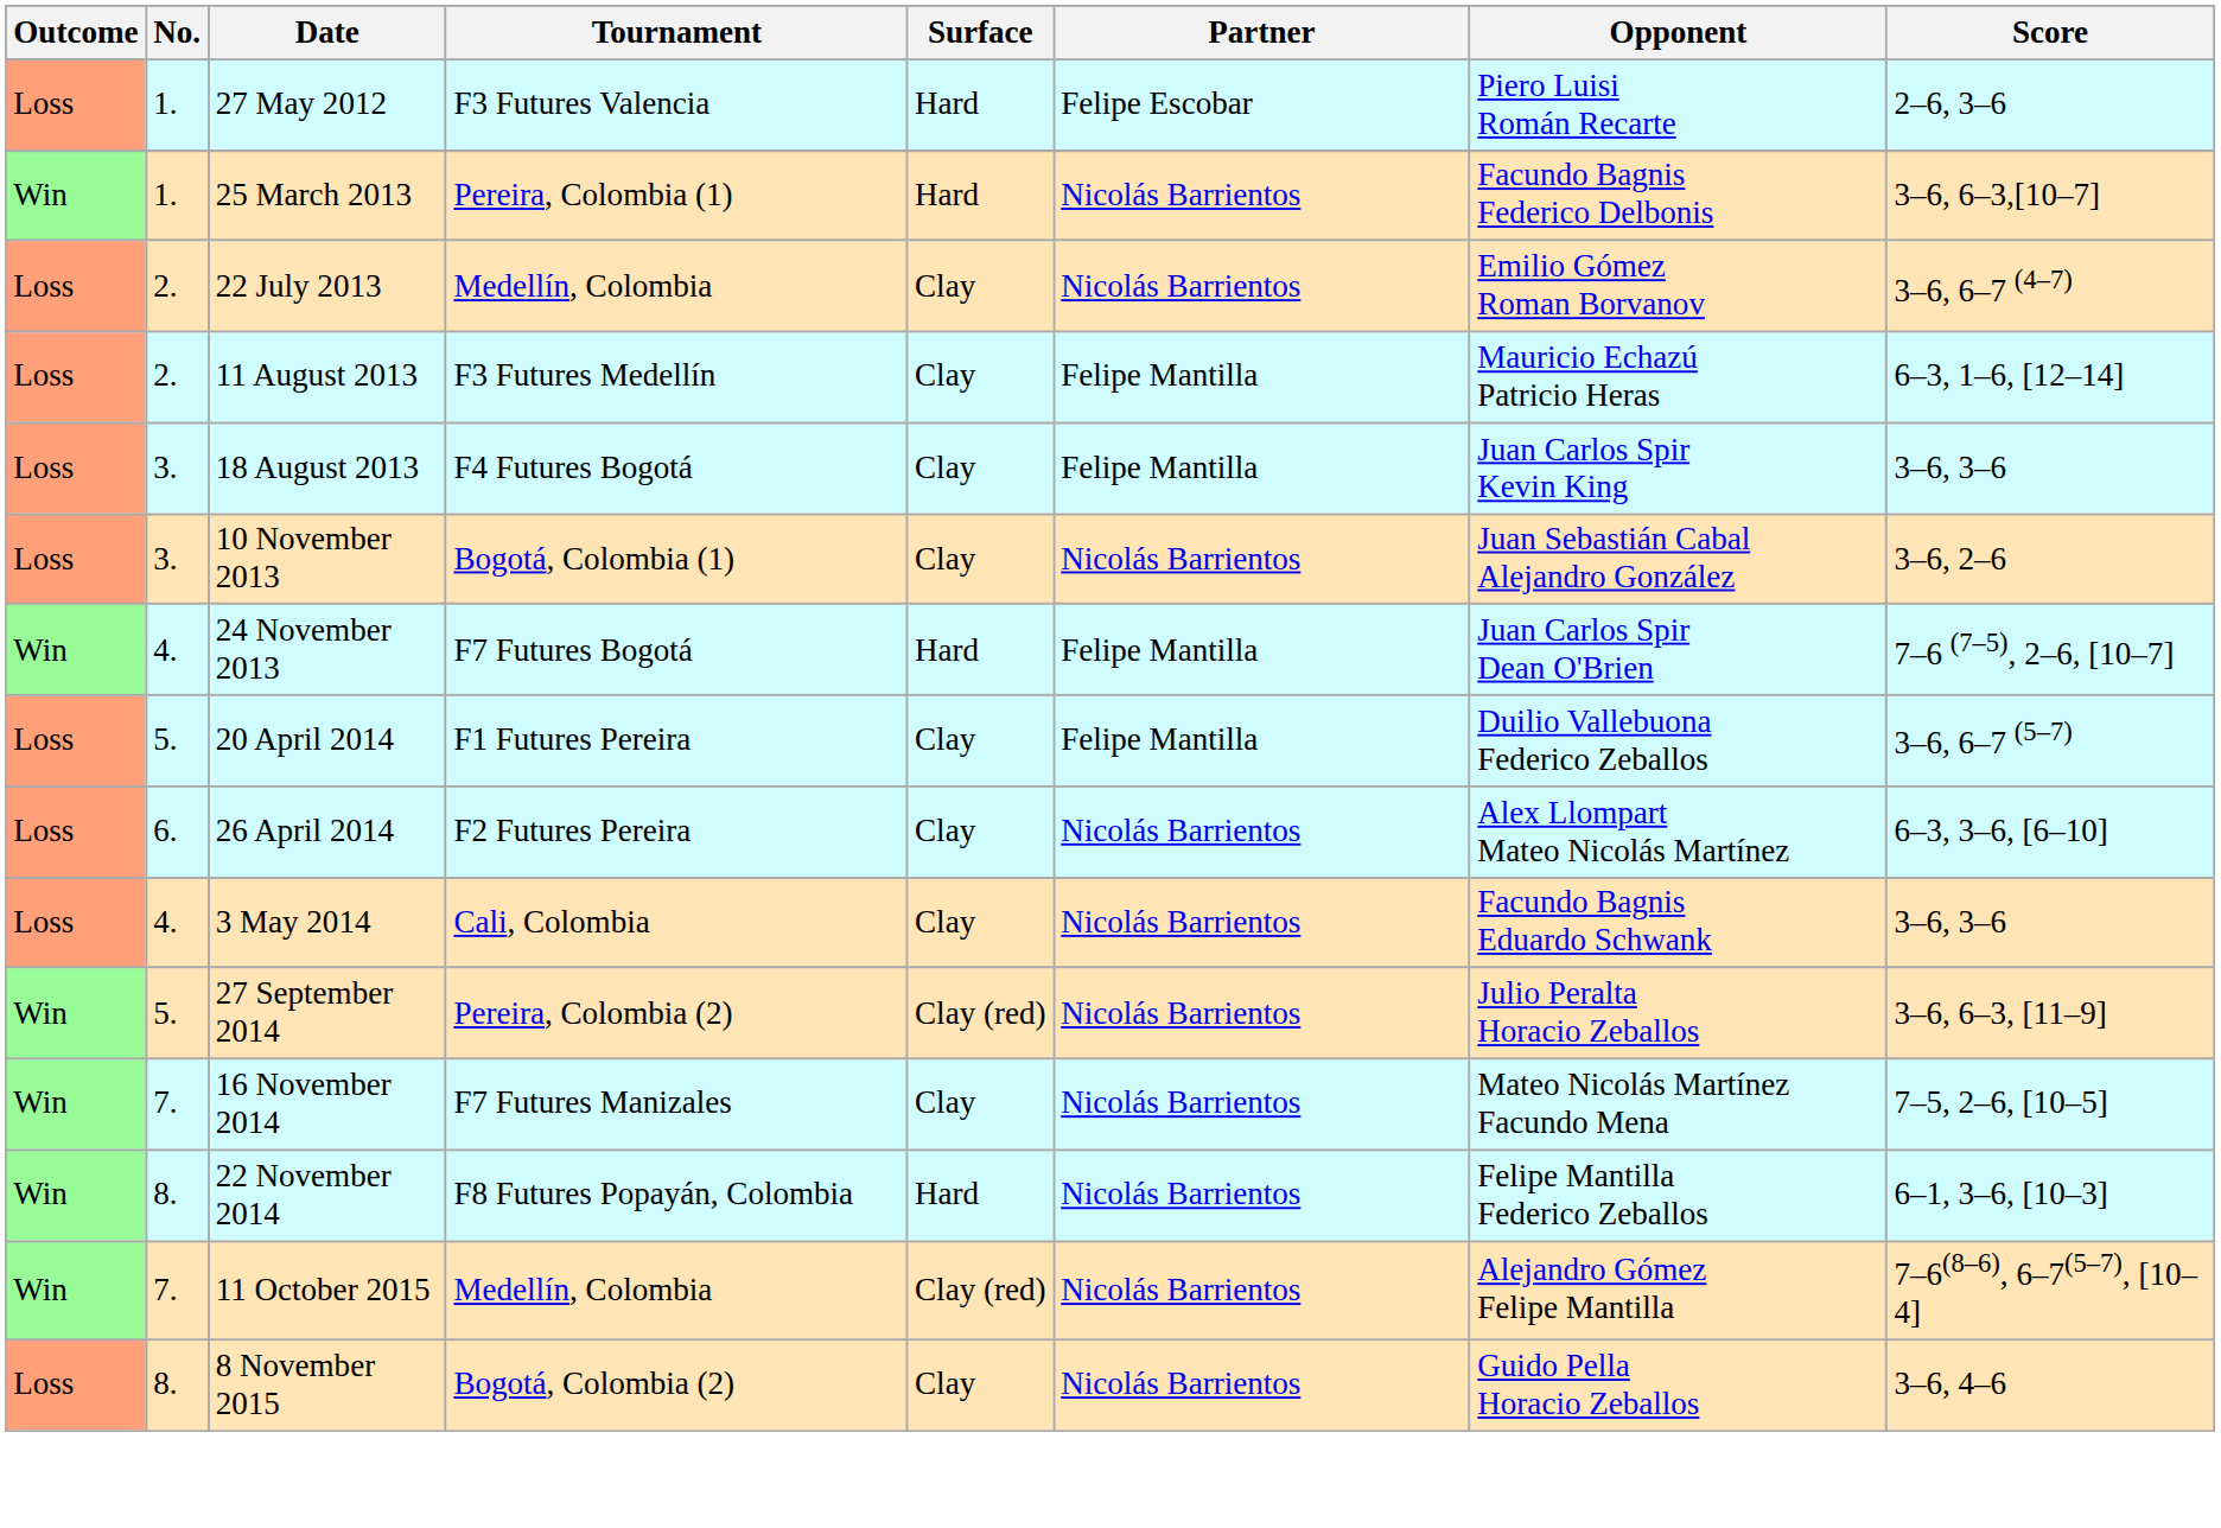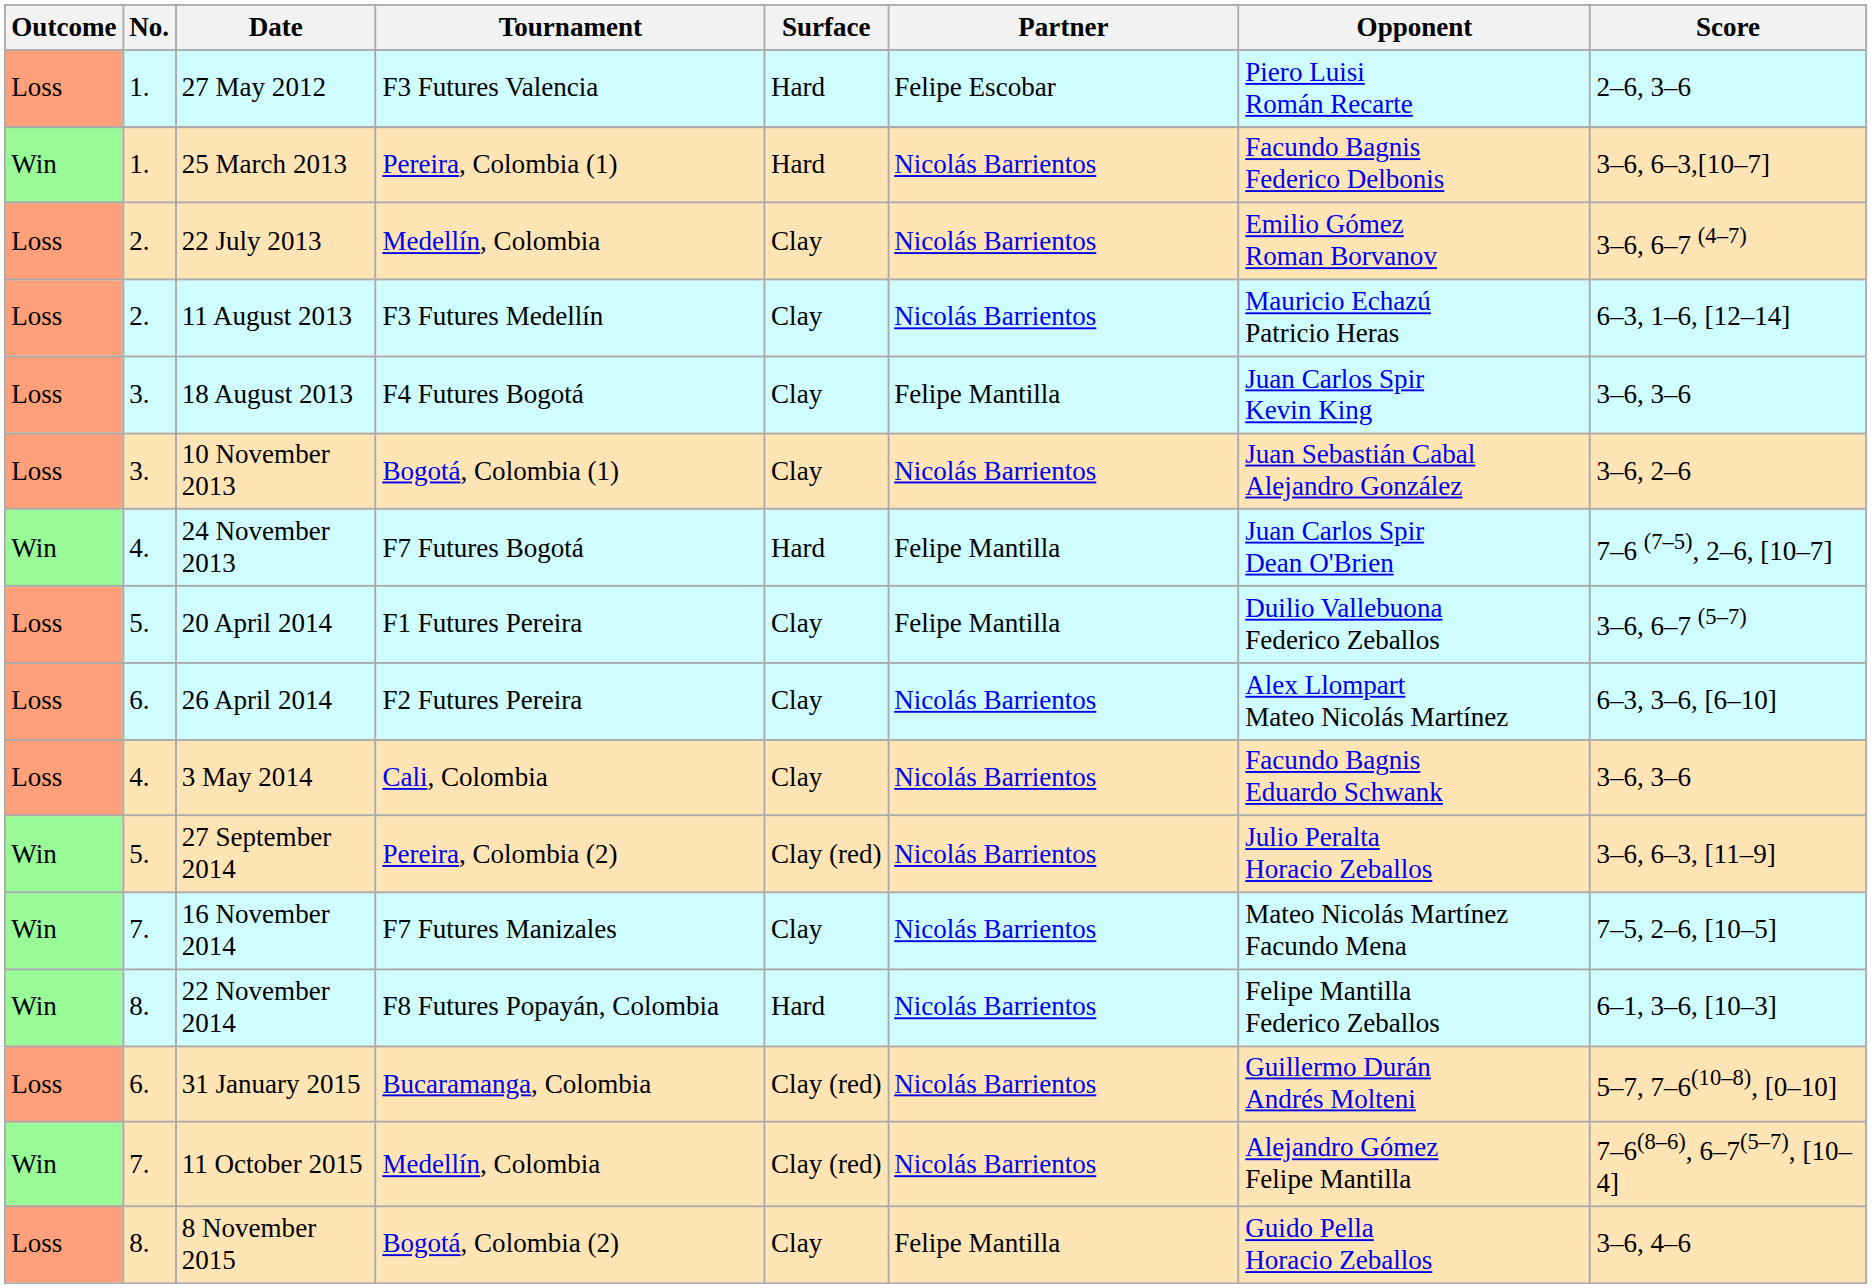 <table class="sortable wikitable" style=font-size:90%>
 <tr>
 <th>Outcome</th>
 <th>No.</th>
 <th width=100>Date</th>
 <th width=200>Tournament</th>
 <th>Surface</th>
 <th width=180>Partner</th>
 <th width=180>Opponent</th>
 <th width=140 class=unsortable>Score</th>
 </tr>
 <tr bgcolor=CFFCFF>
 <td style="background:#ffa07a;">Loss</td>
 <td>1.</td>
 <td>27 May 2012</td>
 <td>F3 Futures Valencia</td>
 <td>Hard</td>
 <td> Felipe Escobar</td>
 <td> <a href='#'>Piero Luisi</a><br> <a href='#'>Román Recarte</a></td>
 <td>2–6, 3–6</td>
 </tr>
 <tr bgcolor="#e5d1cb">
 </tr>
 <tr bgcolor=moccasin>
 <td style="background:#98fb98;">Win</td>
 <td>1.</td>
 <td>25 March 2013</td>
 <td><a href='#'>Pereira</a>, Colombia (1)</td>
 <td>Hard</td>
 <td> <a href='#'>Nicolás Barrientos</a></td>
 <td> <a href='#'>Facundo Bagnis</a><br> <a href='#'>Federico Delbonis</a></td>
 <td>3–6, 6–3,[10–7]</td>
 </tr>
 <tr bgcolor=moccasin>
 <td style="background:#ffa07a;">Loss</td>
 <td>2.</td>
 <td>22 July 2013</td>
 <td><a href='#'>Medellín</a>, Colombia</td>
 <td>Clay</td>
 <td> <a href='#'>Nicolás Barrientos</a></td>
 <td> <a href='#'>Emilio Gómez</a><br> <a href='#'>Roman Borvanov</a></td>
 <td>3–6, 6–7 <sup>(4–7)</sup></td>
 </tr>
 <tr bgcolor=CFFCFF>
 <td style="background:#ffa07a;">Loss</td>
 <td>2.</td>
 <td>11 August 2013</td>
 <td>F3 Futures Medellín</td>
 <td>Clay</td>
-<td> Felipe Mantilla</td>
+<td> <a href='#'>Nicolás Barrientos</a></td>
 <td> <a href='#'>Mauricio Echazú</a><br> Patricio Heras</td>
 <td>6–3, 1–6, [12–14]</td>
 </tr>
 <tr bgcolor=CFFCFF>
 <td style="background:#ffa07a;">Loss</td>
 <td>3.</td>
 <td>18 August 2013</td>
 <td>F4 Futures Bogotá</td>
 <td>Clay</td>
 <td> Felipe Mantilla</td>
 <td> <a href='#'>Juan Carlos Spir</a><br> <a href='#'>Kevin King</a></td>
 <td>3–6, 3–6</td>
 </tr>
 <tr bgcolor=moccasin>
 <td style="background:#ffa07a;">Loss</td>
 <td>3.</td>
 <td>10 November 2013</td>
 <td><a href='#'>Bogotá</a>, Colombia (1)</td>
 <td>Clay</td>
 <td> <a href='#'>Nicolás Barrientos</a></td>
 <td> <a href='#'>Juan Sebastián Cabal</a><br> <a href='#'>Alejandro González</a></td>
 <td>3–6, 2–6</td>
 </tr>
 <tr bgcolor=CFFCFF>
 <td style="background:#98fb98;">Win</td>
 <td>4.</td>
 <td>24 November 2013</td>
 <td>F7 Futures Bogotá</td>
 <td>Hard</td>
 <td> Felipe Mantilla</td>
 <td> <a href='#'>Juan Carlos Spir</a><br> <a href='#'>Dean O'Brien</a></td>
 <td>7–6 <sup>(7–5)</sup>, 2–6, [10–7]</td>
 </tr>
 <tr bgcolor=CFFCFF>
 <td style="background:#ffa07a;">Loss</td>
 <td>5.</td>
 <td>20 April 2014</td>
 <td>F1 Futures Pereira</td>
 <td>Clay</td>
 <td> Felipe Mantilla</td>
 <td> <a href='#'>Duilio Vallebuona</a><br> Federico Zeballos</td>
 <td>3–6, 6–7 <sup>(5–7)</sup></td>
 </tr>
 <tr bgcolor=CFFCFF>
 <td style="background:#ffa07a;">Loss</td>
 <td>6.</td>
 <td>26 April 2014</td>
 <td>F2 Futures Pereira</td>
 <td>Clay</td>
 <td> <a href='#'>Nicolás Barrientos</a></td>
 <td> <a href='#'>Alex Llompart</a><br> Mateo Nicolás Martínez</td>
 <td>6–3, 3–6, [6–10]</td>
 </tr>
 <tr bgcolor=moccasin>
 <td style="background:#ffa07a;">Loss</td>
 <td>4.</td>
 <td>3 May 2014</td>
 <td><a href='#'>Cali</a>, Colombia</td>
 <td>Clay</td>
 <td> <a href='#'>Nicolás Barrientos</a></td>
 <td> <a href='#'>Facundo Bagnis</a><br> <a href='#'>Eduardo Schwank</a></td>
 <td>3–6, 3–6</td>
 </tr>
 <tr bgcolor=moccasin>
 <td style="background:#98fb98;">Win</td>
 <td>5.</td>
 <td>27 September 2014</td>
 <td><a href='#'>Pereira</a>, Colombia (2)</td>
 <td>Clay (red)</td>
 <td> <a href='#'>Nicolás Barrientos</a></td>
 <td> <a href='#'>Julio Peralta</a><br> <a href='#'>Horacio Zeballos</a></td>
 <td>3–6, 6–3, [11–9]</td>
 </tr>
 <tr bgcolor=CFFCFF>
 <td style="background:#98fb98;">Win</td>
 <td>7.</td>
 <td>16 November 2014</td>
 <td>F7 Futures Manizales</td>
 <td>Clay</td>
 <td> <a href='#'>Nicolás Barrientos</a></td>
 <td> Mateo Nicolás Martínez<br> Facundo Mena</td>
 <td>7–5, 2–6, [10–5]</td>
 </tr>
 <tr bgcolor=CFFCFF>
 <td style="background:#98fb98;">Win</td>
 <td>8.</td>
 <td>22 November 2014</td>
 <td>F8 Futures Popayán, Colombia</td>
 <td>Hard</td>
 <td> <a href='#'>Nicolás Barrientos</a></td>
 <td> Felipe Mantilla<br> Federico Zeballos</td>
 <td>6–1, 3–6, [10–3]</td>
 </tr>
 <tr bgcolor=moccasin>
+<td style="background:#ffa07a;">Loss</td>
+<td>6.</td>
+<td>31 January 2015</td>
+<td><a href='#'>Bucaramanga</a>, Colombia</td>
+<td>Clay (red)</td>
+<td> <a href='#'>Nicolás Barrientos</a></td>
+<td> <a href='#'>Guillermo Durán</a><br> <a href='#'>Andrés Molteni</a></td>
+<td>5–7, 7–6<sup>(10–8)</sup>, [0–10]</td>
+</tr>
+<tr bgcolor=moccasin>
 <td style="background:#98fb98;">Win</td>
 <td>7.</td>
 <td>11 October 2015</td>
 <td><a href='#'>Medellín</a>, Colombia</td>
 <td>Clay (red)</td>
 <td> <a href='#'>Nicolás Barrientos</a></td>
 <td> <a href='#'>Alejandro Gómez</a><br> Felipe Mantilla</td>
 <td>7–6<sup>(8–6)</sup>, 6–7<sup>(5–7)</sup>, [10–4]</td>
 </tr>
 <tr bgcolor=moccasin>
 <td style="background:#ffa07a;">Loss</td>
 <td>8.</td>
 <td>8 November 2015</td>
 <td><a href='#'>Bogotá</a>, Colombia (2)</td>
 <td>Clay</td>
-<td> <a href='#'>Nicolás Barrientos</a></td>
+<td> Felipe Mantilla</td>
 <td> <a href='#'>Guido Pella</a><br> <a href='#'>Horacio Zeballos</a></td>
 <td>3–6, 4–6</td>
 </tr>
 </table>
